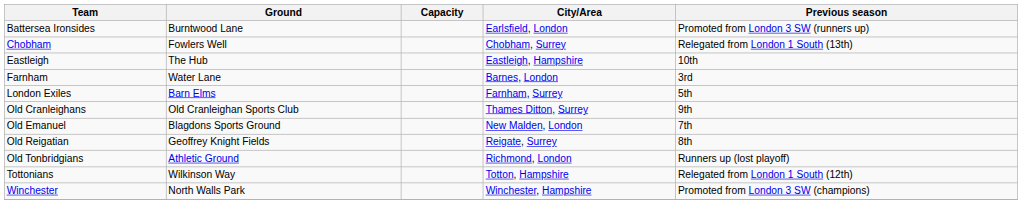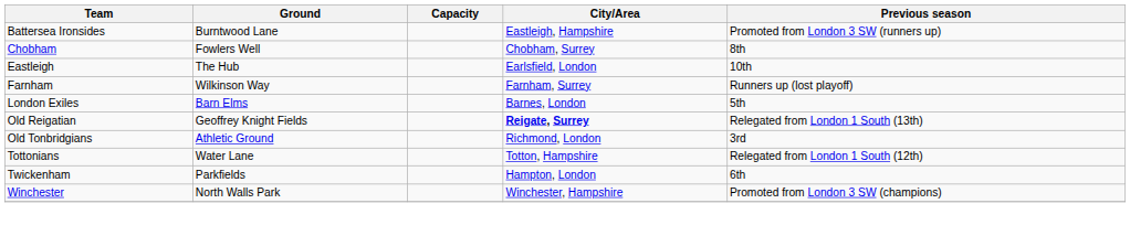 <table class="wikitable sortable" width=100%>
 <tr>
 <th>Team</th>
 <th>Ground</th>
 <th>Capacity</th>
 <th>City/Area</th>
 <th>Previous season</th>
 </tr>
 <tr>
 <td>Battersea Ironsides</td>
 <td>Burntwood Lane</td>
 <td></td>
-<td><a href='#'>Earlsfield</a>, <a href='#'>London</a></td>
+<td><a href='#'>Eastleigh</a>, <a href='#'>Hampshire</a></td>
 <td>Promoted from <a href='#'>London 3 SW</a> (runners up)</td>
 </tr>
 <tr>
 <td><a href='#'>Chobham</a></td>
 <td>Fowlers Well</td>
 <td></td>
 <td><a href='#'>Chobham</a>, <a href='#'>Surrey</a></td>
-<td>Relegated from <a href='#'>London 1 South</a> (13th)</td>
+<td>8th</td>
 </tr>
 <tr>
 <td>Eastleigh</td>
 <td>The Hub</td>
 <td></td>
-<td><a href='#'>Eastleigh</a>, <a href='#'>Hampshire</a></td>
+<td><a href='#'>Earlsfield</a>, <a href='#'>London</a></td>
 <td>10th</td>
 </tr>
 <tr>
 <td>Farnham</td>
-<td>Water Lane</td>
+<td>Wilkinson Way</td>
 <td></td>
-<td><a href='#'>Barnes</a>, <a href='#'>London</a></td>
-<td>3rd</td>
+<td><a href='#'>Farnham</a>, <a href='#'>Surrey</a></td>
+<td>Runners up (lost playoff)</td>
 </tr>
 <tr>
 <td>London Exiles</td>
 <td><a href='#'>Barn Elms</a></td>
 <td></td>
-<td><a href='#'>Farnham</a>, <a href='#'>Surrey</a></td>
+<td><a href='#'>Barnes</a>, <a href='#'>London</a></td>
 <td>5th</td>
-</tr>
-<tr>
-<td>Old Cranleighans</td>
-<td>Old Cranleighan Sports Club</td>
-<td></td>
-<td><a href='#'>Thames Ditton</a>, <a href='#'>Surrey</a></td>
-<td>9th</td>
-</tr>
-<tr>
-<td>Old Emanuel</td>
-<td>Blagdons Sports Ground</td>
-<td></td>
-<td><a href='#'>New Malden</a>, <a href='#'>London</a></td>
-<td>7th</td>
 </tr>
 <tr>
 <td>Old Reigatian</td>
 <td>Geoffrey Knight Fields</td>
 <td></td>
-<td><a href='#'>Reigate</a>, <a href='#'>Surrey</a></td>
-<td>8th</td>
+<td><strong><a href='#'>Reigate</a>, <a href='#'>Surrey</a></strong></td>
+<td>Relegated from <a href='#'>London 1 South</a> (13th)</td>
 </tr>
 <tr>
 <td>Old Tonbridgians</td>
 <td><a href='#'>Athletic Ground</a></td>
 <td></td>
 <td><a href='#'>Richmond</a>, <a href='#'>London</a></td>
-<td>Runners up (lost playoff)</td>
+<td>3rd</td>
 </tr>
 <tr>
 <td>Tottonians</td>
-<td>Wilkinson Way</td>
+<td>Water Lane</td>
 <td></td>
 <td><a href='#'>Totton</a>, <a href='#'>Hampshire</a></td>
 <td>Relegated from <a href='#'>London 1 South</a> (12th)</td>
+</tr>
+<tr>
+<td>Twickenham</td>
+<td>Parkfields</td>
+<td></td>
+<td><a href='#'>Hampton</a>, <a href='#'>London</a></td>
+<td>6th</td>
 </tr>
 <tr>
 <td><a href='#'>Winchester</a></td>
 <td>North Walls Park</td>
 <td></td>
 <td><a href='#'>Winchester</a>, <a href='#'>Hampshire</a></td>
 <td>Promoted from <a href='#'>London 3 SW</a> (champions)</td>
 </tr>
 <tr>
 </tr>
 </table>
